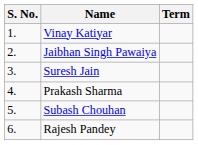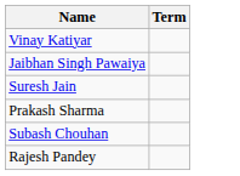 <table class="wikitable">
 <tr>
-<th>S. No.</th>
 <th>Name</th>
 <th>Term</th>
 </tr>
 <tr>
-<td>1.</td>
 <td><a href='#'>Vinay Katiyar</a></td>
 <td></td>
 </tr>
 <tr>
-<td>2.</td>
 <td><a href='#'>Jaibhan Singh Pawaiya</a></td>
 <td></td>
 </tr>
 <tr>
-<td>3.</td>
 <td><a href='#'>Suresh Jain</a></td>
 <td></td>
 </tr>
 <tr>
-<td>4.</td>
 <td>Prakash Sharma</td>
 <td></td>
 </tr>
 <tr>
-<td>5.</td>
 <td><a href='#'>Subash Chouhan</a></td>
 <td></td>
 </tr>
 <tr>
-<td>6.</td>
 <td>Rajesh Pandey</td>
 <td></td>
 </tr>
 </table>
